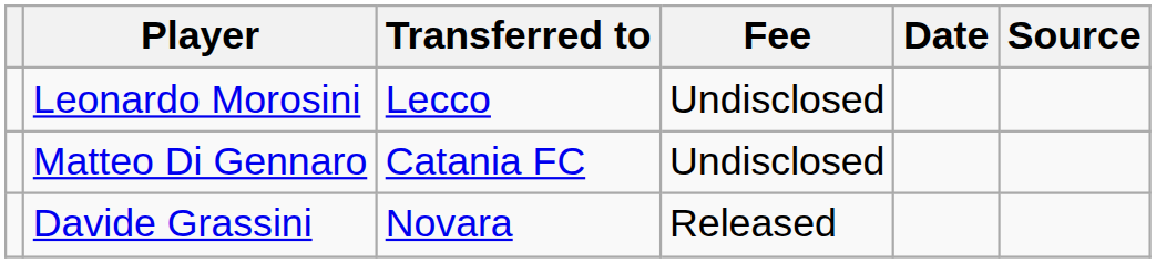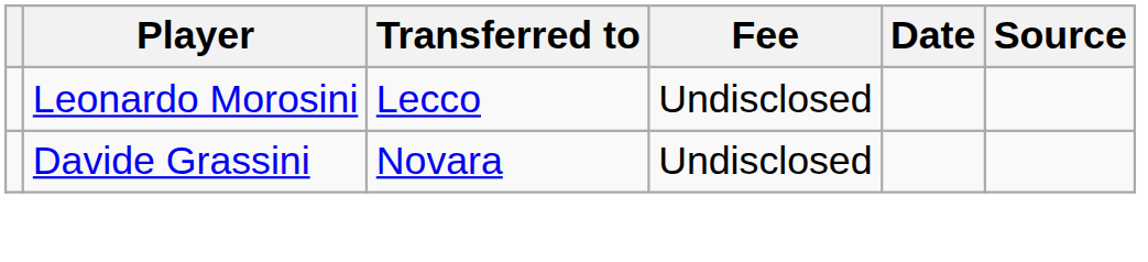 <table class="wikitable plainrowheaders sortable">
 <tr>
 <th></th>
 <th scope="col">Player</th>
 <th>Transferred to</th>
 <th style="width: 80px;">Fee</th>
 <th scope="col">Date</th>
 <th scope="col">Source</th>
 </tr>
 <tr>
 <td align="center"></td>
 <td> <a href='#'>Leonardo Morosini</a></td>
 <td> <a href='#'>Lecco</a></td>
 <td>Undisclosed</td>
 <td></td>
 <td></td>
 </tr>
 <tr>
 <td align="center"></td>
-<td> <a href='#'>Matteo Di Gennaro</a></td>
-<td> <a href='#'>Catania FC</a></td>
+<td> <a href='#'>Davide Grassini</a></td>
+<td> <a href='#'>Novara</a></td>
 <td>Undisclosed</td>
 <td></td>
 <td></td>
 </tr>
-<tr>
-<td align="center"></td>
-<td> <a href='#'>Davide Grassini</a></td>
-<td> <a href='#'>Novara</a></td>
-<td>Released</td>
-<td></td>
-<td></td>
-</tr>
 </table>
